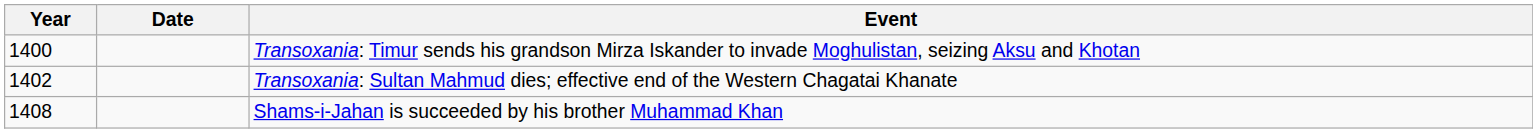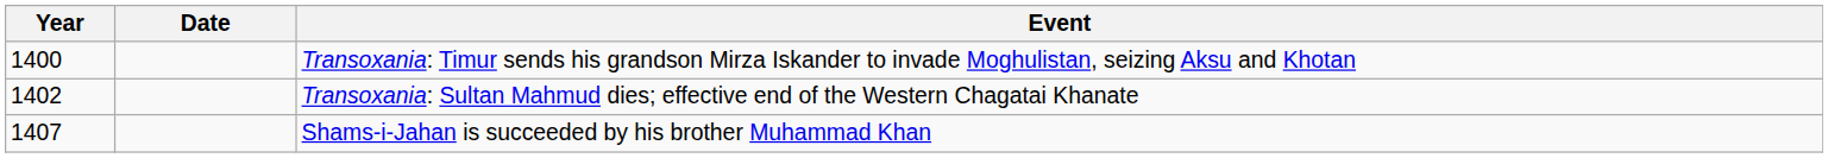 <table class="wikitable" width="100%">
 <tr>
 <th style="width:6%">Year</th>
 <th style="width:10%">Date</th>
 <th>Event</th>
 </tr>
 <tr>
 <td>1400</td>
 <td></td>
 <td><em><a href='#'>Transoxania</a></em>: <a href='#'>Timur</a> sends his grandson Mirza Iskander to invade <a href='#'>Moghulistan</a>, seizing <a href='#'>Aksu</a> and <a href='#'>Khotan</a></td>
 </tr>
 <tr>
 <td>1402</td>
 <td></td>
 <td><em><a href='#'>Transoxania</a></em>: <a href='#'>Sultan Mahmud</a> dies; effective end of the Western Chagatai Khanate</td>
 </tr>
 <tr>
-<td>1408</td>
+<td>1407</td>
 <td></td>
 <td><a href='#'>Shams-i-Jahan</a> is succeeded by his brother <a href='#'>Muhammad Khan</a></td>
 </tr>
 </table>
